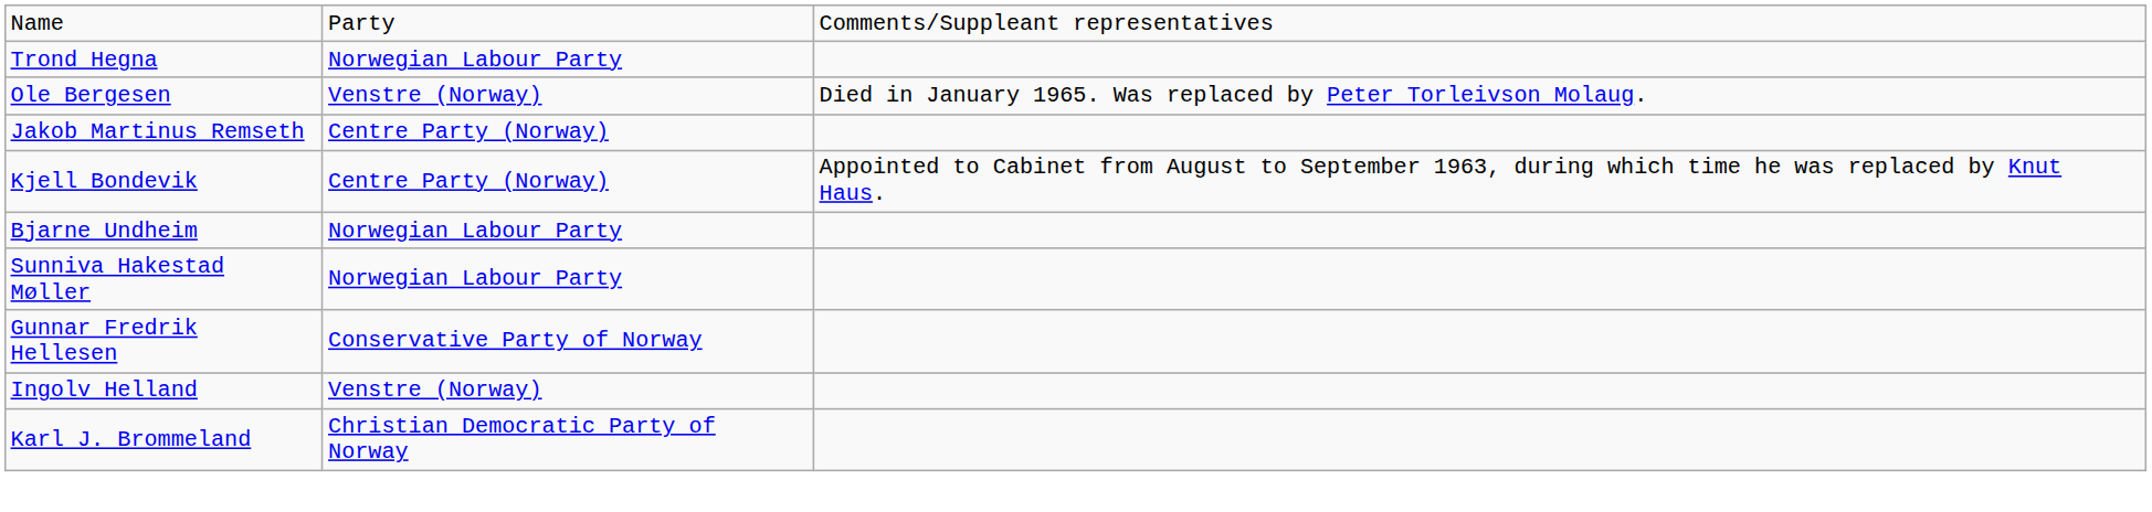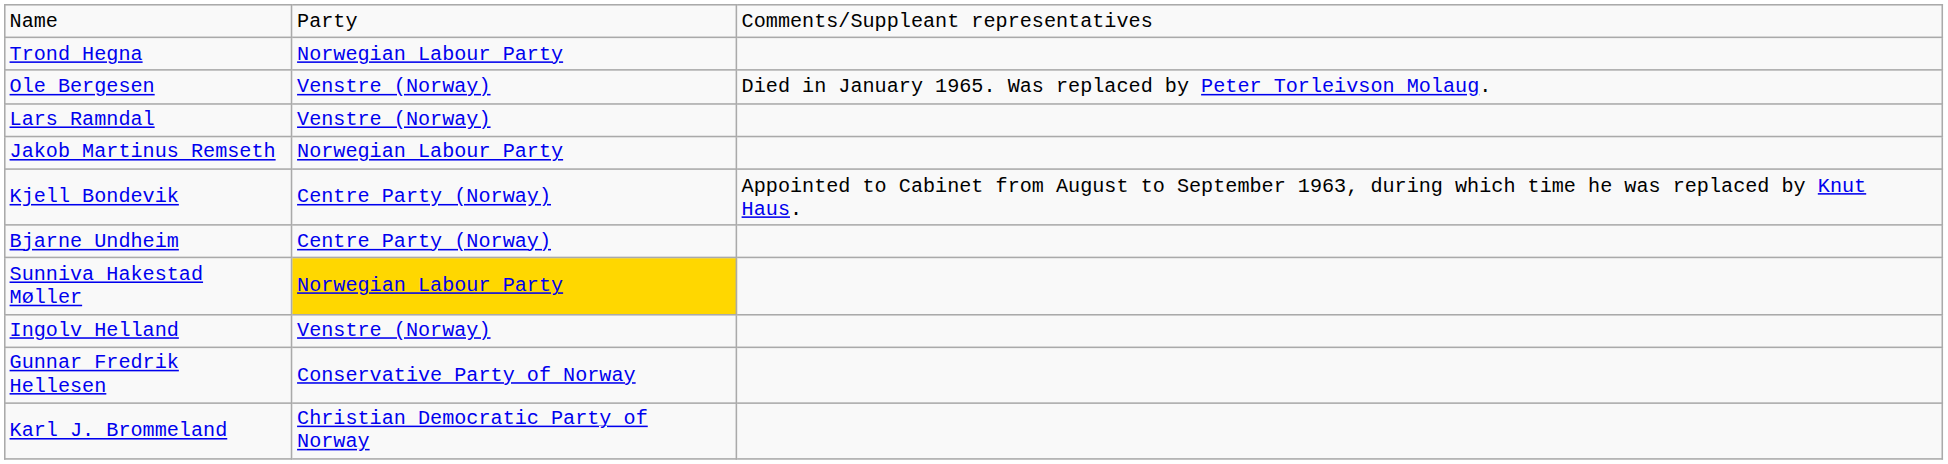 <table class="wikitable">
 <tr>
 <td>Name</td>
 <td>Party</td>
 <td>Comments/Suppleant representatives</td>
 </tr>
 <tr>
 <td><a href='#'>Trond Hegna</a></td>
 <td><a href='#'>Norwegian Labour Party</a></td>
 <td></td>
 </tr>
 <tr>
 <td><a href='#'>Ole Bergesen</a></td>
 <td><a href='#'>Venstre (Norway)</a></td>
 <td>Died in January 1965. Was replaced by <a href='#'>Peter Torleivson Molaug</a>.</td>
 </tr>
 <tr>
+<td><a href='#'>Lars Ramndal</a></td>
+<td><a href='#'>Venstre (Norway)</a></td>
+<td></td>
+</tr>
+<tr>
 <td><a href='#'>Jakob Martinus Remseth</a></td>
-<td><a href='#'>Centre Party (Norway)</a></td>
+<td><a href='#'>Norwegian Labour Party</a></td>
 <td></td>
 </tr>
 <tr>
 <td><a href='#'>Kjell Bondevik</a></td>
 <td><a href='#'>Centre Party (Norway)</a></td>
 <td>Appointed to Cabinet from August to September 1963, during which time he was replaced by <a href='#'>Knut Haus</a>.</td>
 </tr>
 <tr>
 <td><a href='#'>Bjarne Undheim</a></td>
-<td><a href='#'>Norwegian Labour Party</a></td>
+<td><a href='#'>Centre Party (Norway)</a></td>
 <td></td>
 </tr>
 <tr>
 <td><a href='#'>Sunniva Hakestad Møller</a></td>
-<td><a href='#'>Norwegian Labour Party</a></td>
+<td style="background: gold;"><a href='#'>Norwegian Labour Party</a></td>
+<td></td>
+</tr>
+<tr>
+<td><a href='#'>Ingolv Helland</a></td>
+<td><a href='#'>Venstre (Norway)</a></td>
 <td></td>
 </tr>
 <tr>
 <td><a href='#'>Gunnar Fredrik Hellesen</a></td>
 <td><a href='#'>Conservative Party of Norway</a></td>
 <td></td>
 </tr>
 <tr>
-<td><a href='#'>Ingolv Helland</a></td>
-<td><a href='#'>Venstre (Norway)</a></td>
-<td></td>
-</tr>
-<tr>
 <td><a href='#'>Karl J. Brommeland</a></td>
 <td><a href='#'>Christian Democratic Party of Norway</a></td>
 <td></td>
 </tr>
 </table>
